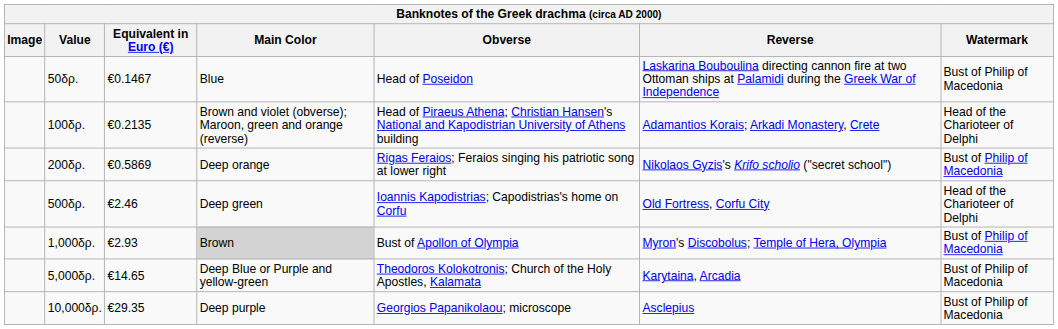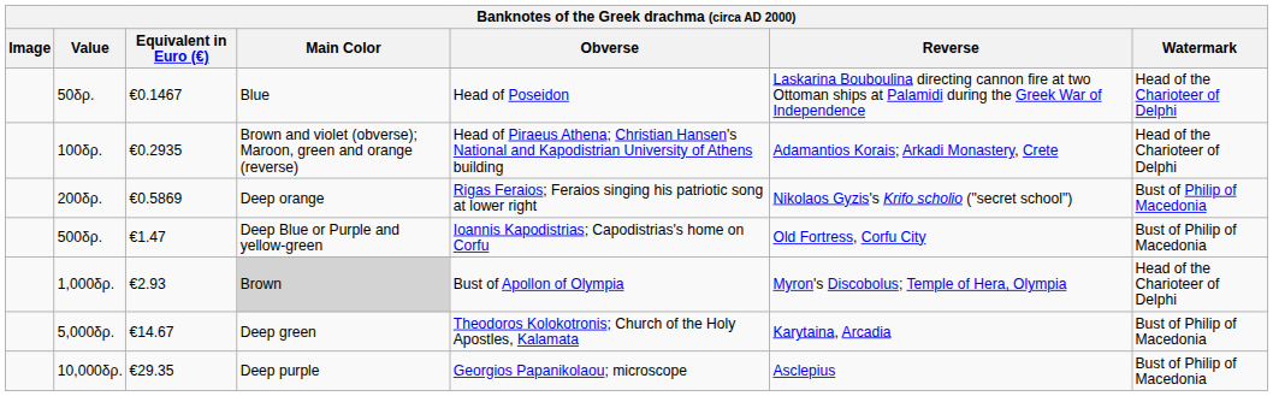 <table class="wikitable" style="font-size: 90%">
 <tr>
 <th colspan="7">Banknotes of the Greek drachma <small>(circa AD 2000)</small></th>
 </tr>
 <tr>
 <th>Image</th>
 <th>Value</th>
 <th>Equivalent in <a href='#'>Euro (€)</a></th>
 <th>Main Color</th>
 <th>Obverse</th>
 <th>Reverse</th>
 <th>Watermark</th>
 </tr>
 <tr>
 <td align="center"></td>
 <td>50δρ.</td>
 <td>€0.1467</td>
 <td>Blue</td>
 <td>Head of <a href='#'>Poseidon</a></td>
 <td><a href='#'>Laskarina Bouboulina</a> directing cannon fire at two Ottoman ships at <a href='#'>Palamidi</a> during the <a href='#'>Greek War of Independence</a></td>
-<td>Bust of Philip of Macedonia</td>
+<td>Head of the <a href='#'>Charioteer of Delphi</a></td>
 </tr>
 <tr>
 <td align="center"></td>
 <td>100δρ.</td>
-<td>€0.2135</td>
+<td>€0.2935</td>
 <td>Brown and violet (obverse); Maroon, green and orange (reverse)</td>
 <td>Head of <a href='#'>Piraeus Athena</a>; <a href='#'>Christian Hansen</a>'s <a href='#'>National and Kapodistrian University of Athens</a> building</td>
 <td><a href='#'>Adamantios Korais</a>; <a href='#'>Arkadi Monastery</a>, <a href='#'>Crete</a></td>
 <td>Head of the Charioteer of Delphi</td>
 </tr>
 <tr>
 <td align="center"></td>
 <td>200δρ.</td>
 <td>€0.5869</td>
 <td>Deep orange</td>
 <td><a href='#'>Rigas Feraios</a>; Feraios singing his patriotic song at lower right</td>
 <td><a href='#'>Nikolaos Gyzis</a>'s <em><a href='#'>Krifo scholio</a></em> ("secret school")</td>
 <td>Bust of <a href='#'>Philip of Macedonia</a></td>
 </tr>
 <tr>
 <td align="center"></td>
 <td>500δρ.</td>
-<td>€2.46</td>
-<td>Deep green</td>
+<td>€1.47</td>
+<td>Deep Blue or Purple and yellow-green</td>
 <td><a href='#'>Ioannis Kapodistrias</a>; Capodistrias's home on <a href='#'>Corfu</a></td>
 <td><a href='#'>Old Fortress</a>, <a href='#'>Corfu City</a></td>
-<td>Head of the Charioteer of Delphi</td>
+<td>Bust of Philip of Macedonia</td>
 </tr>
 <tr>
 <td align="center"></td>
 <td>1,000δρ.</td>
 <td>€2.93</td>
 <td style="background: lightgrey;">Brown</td>
 <td>Bust of <a href='#'>Apollon of Olympia</a></td>
 <td><a href='#'>Myron</a>'s <a href='#'>Discobolus</a>; <a href='#'>Temple of Hera, Olympia</a></td>
-<td>Bust of <a href='#'>Philip of Macedonia</a></td>
+<td>Head of the Charioteer of Delphi</td>
 </tr>
 <tr>
 <td align="center"></td>
 <td>5,000δρ.</td>
-<td>€14.65</td>
-<td>Deep Blue or Purple and yellow-green</td>
+<td>€14.67</td>
+<td>Deep green</td>
 <td><a href='#'>Theodoros Kolokotronis</a>; Church of the Holy Apostles, <a href='#'>Kalamata</a></td>
 <td><a href='#'>Karytaina</a>, <a href='#'>Arcadia</a></td>
 <td>Bust of Philip of Macedonia</td>
 </tr>
 <tr>
 <td align="center"></td>
 <td>10,000δρ.</td>
 <td>€29.35</td>
 <td>Deep purple</td>
 <td><a href='#'>Georgios Papanikolaou</a>; microscope</td>
 <td><a href='#'>Asclepius</a></td>
 <td>Bust of Philip of Macedonia</td>
 </tr>
 </table>
